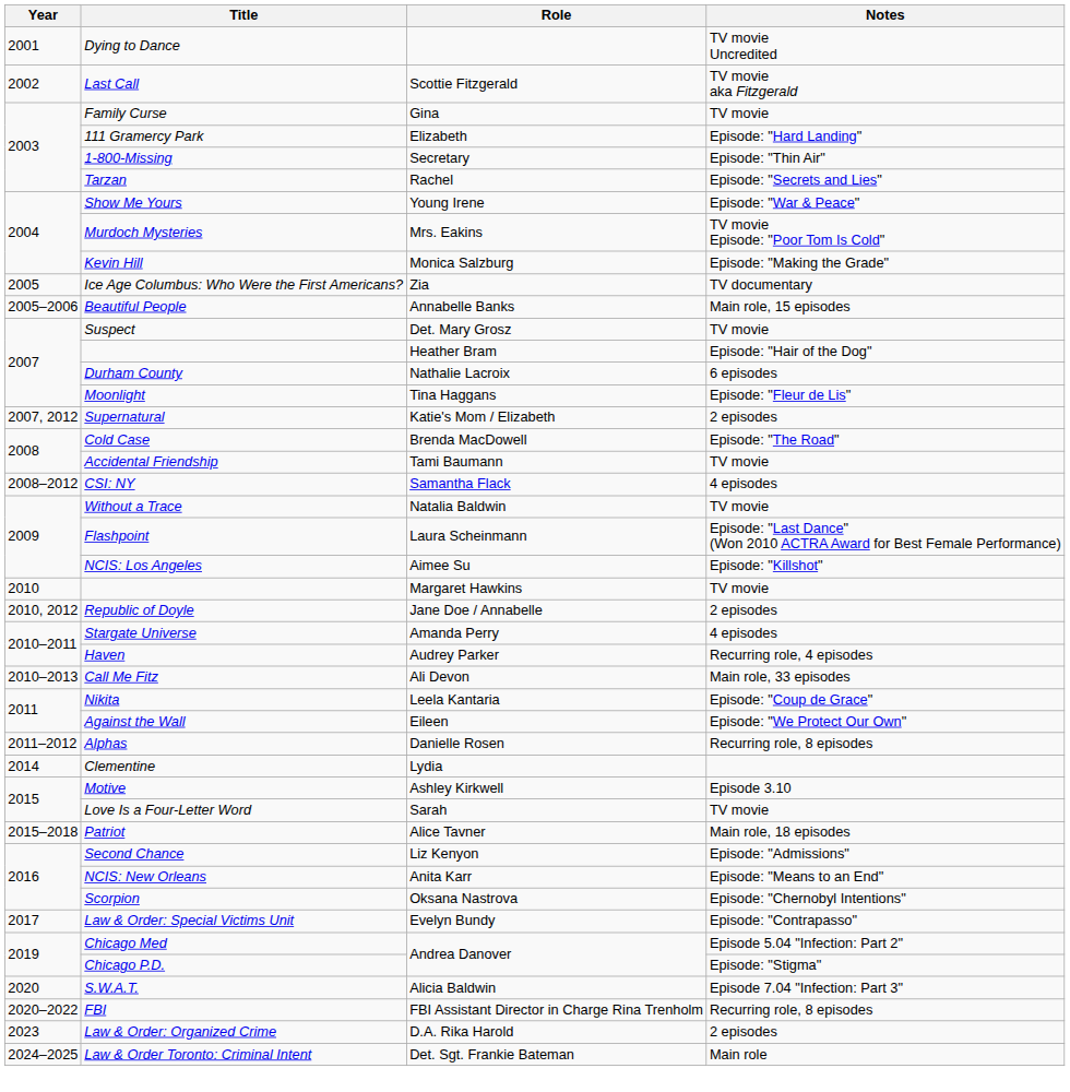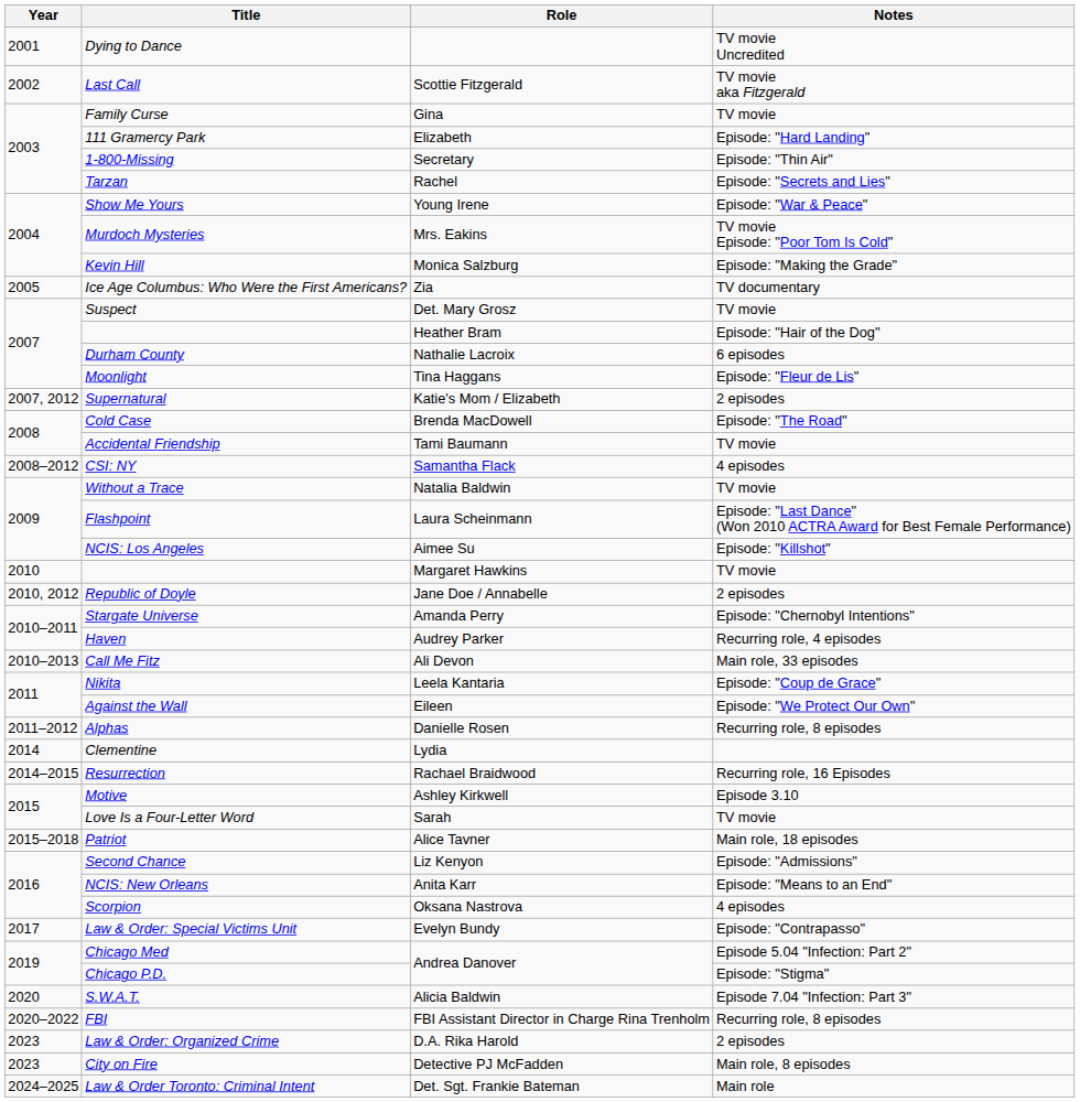 <table class="wikitable sortable">
 <tr>
 <th>Year</th>
 <th>Title</th>
 <th>Role</th>
 <th class="unsortable">Notes</th>
 </tr>
 <tr>
 <td>2001</td>
 <td><em>Dying to Dance</em></td>
 <td></td>
 <td>TV movie<br> Uncredited</td>
 </tr>
 <tr>
 <td>2002</td>
 <td><a href='#'><em>Last Call</em></a></td>
 <td>Scottie Fitzgerald</td>
 <td>TV movie<br> aka <em>Fitzgerald</em></td>
 </tr>
 <tr>
 <td rowspan=4>2003</td>
 <td><em>Family Curse</em></td>
 <td>Gina</td>
 <td>TV movie</td>
 </tr>
 <tr>
 <td><em>111 Gramercy Park</em></td>
 <td>Elizabeth</td>
 <td>Episode: "<a href='#'>Hard Landing</a>"</td>
 </tr>
 <tr>
 <td><em><a href='#'>1-800-Missing</a></em></td>
 <td>Secretary</td>
 <td>Episode: "Thin Air"</td>
 </tr>
 <tr>
 <td><em><a href='#'>Tarzan</a></em></td>
 <td>Rachel</td>
 <td>Episode: "<a href='#'>Secrets and Lies</a>"</td>
 </tr>
 <tr>
 <td rowspan=3>2004</td>
 <td><em><a href='#'>Show Me Yours</a></em></td>
 <td>Young Irene</td>
 <td>Episode: "<a href='#'>War & Peace</a>"</td>
 </tr>
 <tr>
 <td><em><a href='#'>Murdoch Mysteries</a></em></td>
 <td>Mrs. Eakins</td>
 <td>TV movie<br> Episode: "<a href='#'>Poor Tom Is Cold</a>"</td>
 </tr>
 <tr>
 <td><em><a href='#'>Kevin Hill</a></em></td>
 <td>Monica Salzburg</td>
 <td>Episode: "Making the Grade"</td>
 </tr>
 <tr>
 <td>2005</td>
 <td><em>Ice Age Columbus: Who Were the First Americans?</em></td>
 <td>Zia</td>
 <td>TV documentary</td>
-</tr>
-<tr>
-<td>2005–2006</td>
-<td><em><a href='#'>Beautiful People</a></em></td>
-<td>Annabelle Banks</td>
-<td>Main role, 15 episodes</td>
 </tr>
 <tr>
 <td rowspan=4>2007</td>
 <td><em>Suspect</em></td>
 <td>Det. Mary Grosz</td>
 <td>TV movie</td>
 </tr>
 <tr>
 <td><em></em></td>
 <td>Heather Bram</td>
 <td>Episode: "Hair of the Dog"</td>
 </tr>
 <tr>
 <td><em><a href='#'>Durham County</a></em></td>
 <td>Nathalie Lacroix</td>
 <td>6 episodes</td>
 </tr>
 <tr>
 <td><em><a href='#'>Moonlight</a></em></td>
 <td>Tina Haggans</td>
 <td>Episode: "<a href='#'>Fleur de Lis</a>"</td>
 </tr>
 <tr>
 <td>2007, 2012</td>
 <td><em><a href='#'>Supernatural</a></em></td>
 <td>Katie's Mom / Elizabeth</td>
 <td>2 episodes</td>
 </tr>
 <tr>
 <td rowspan=2>2008</td>
 <td><em><a href='#'>Cold Case</a></em></td>
 <td>Brenda MacDowell</td>
 <td>Episode: "<a href='#'>The Road</a>"</td>
 </tr>
 <tr>
 <td><em><a href='#'>Accidental Friendship</a></em></td>
 <td>Tami Baumann</td>
 <td>TV movie</td>
 </tr>
 <tr>
 <td>2008–2012</td>
 <td><em><a href='#'>CSI: NY</a></em></td>
 <td><a href='#'>Samantha Flack</a></td>
 <td>4 episodes</td>
 </tr>
 <tr>
 <td rowspan=3>2009</td>
 <td><em><a href='#'>Without a Trace</a></em></td>
 <td>Natalia Baldwin</td>
 <td>TV movie</td>
 </tr>
 <tr>
 <td><em><a href='#'>Flashpoint</a></em></td>
 <td>Laura Scheinmann</td>
 <td>Episode: "<a href='#'>Last Dance</a>"<br>(Won 2010 <a href='#'>ACTRA Award</a> for Best Female Performance)</td>
 </tr>
 <tr>
 <td><em><a href='#'>NCIS: Los Angeles</a></em></td>
 <td>Aimee Su</td>
 <td>Episode: "<a href='#'>Killshot</a>"</td>
 </tr>
 <tr>
 <td>2010</td>
 <td><em></em></td>
 <td>Margaret Hawkins</td>
 <td>TV movie</td>
 </tr>
 <tr>
 <td>2010, 2012</td>
 <td><em><a href='#'>Republic of Doyle</a></em></td>
 <td>Jane Doe / Annabelle</td>
 <td>2 episodes</td>
 </tr>
 <tr>
 <td rowspan=2>2010–2011</td>
 <td><em><a href='#'>Stargate Universe</a></em></td>
 <td>Amanda Perry</td>
-<td>4 episodes</td>
+<td>Episode: "Chernobyl Intentions"</td>
 </tr>
 <tr>
 <td><em><a href='#'>Haven</a></em></td>
 <td>Audrey Parker</td>
 <td>Recurring role, 4 episodes</td>
 </tr>
 <tr>
 <td>2010–2013</td>
 <td><em><a href='#'>Call Me Fitz</a></em></td>
 <td>Ali Devon</td>
 <td>Main role, 33 episodes</td>
 </tr>
 <tr>
 <td rowspan=2>2011</td>
 <td><em><a href='#'>Nikita</a></em></td>
 <td>Leela Kantaria</td>
 <td>Episode: "<a href='#'>Coup de Grace</a>"</td>
 </tr>
 <tr>
 <td><em><a href='#'>Against the Wall</a></em></td>
 <td>Eileen</td>
 <td>Episode: "<a href='#'>We Protect Our Own</a>"</td>
 </tr>
 <tr>
 <td>2011–2012</td>
 <td><em><a href='#'>Alphas</a></em></td>
 <td>Danielle Rosen</td>
 <td>Recurring role, 8 episodes</td>
 </tr>
 <tr>
 <td>2014</td>
 <td><em>Clementine</em></td>
 <td>Lydia</td>
 </tr>
 <tr>
+<td>2014–2015</td>
+<td><em><a href='#'>Resurrection</a></em></td>
+<td>Rachael Braidwood</td>
+<td>Recurring role, 16 Episodes</td>
+</tr>
+<tr>
 <td rowspan=2>2015</td>
 <td><em><a href='#'>Motive</a></em></td>
 <td>Ashley Kirkwell</td>
 <td>Episode 3.10</td>
 </tr>
 <tr>
 <td><em>Love Is a Four-Letter Word</em></td>
 <td>Sarah</td>
 <td>TV movie</td>
 </tr>
 <tr>
 <td>2015–2018</td>
 <td><em><a href='#'>Patriot</a></em></td>
 <td>Alice Tavner</td>
 <td>Main role, 18 episodes</td>
 </tr>
 <tr>
 <td rowspan=3>2016</td>
 <td><em><a href='#'>Second Chance</a></em></td>
 <td>Liz Kenyon</td>
 <td>Episode: "Admissions"</td>
 </tr>
 <tr>
 <td><em><a href='#'>NCIS: New Orleans</a></em></td>
 <td>Anita Karr</td>
 <td>Episode: "Means to an End"</td>
 </tr>
 <tr>
 <td><em><a href='#'>Scorpion</a></em></td>
 <td>Oksana Nastrova</td>
-<td>Episode: "Chernobyl Intentions"</td>
+<td>4 episodes</td>
 </tr>
 <tr>
 <td>2017</td>
 <td><em><a href='#'>Law & Order: Special Victims Unit</a></em></td>
 <td>Evelyn Bundy</td>
 <td>Episode: "Contrapasso"</td>
 </tr>
 <tr>
 <td rowspan="2">2019</td>
 <td><em><a href='#'>Chicago Med</a></em></td>
 <td rowspan="2">Andrea Danover</td>
 <td>Episode 5.04 "Infection: Part 2"</td>
 </tr>
 <tr>
 <td><em><a href='#'>Chicago P.D.</a></em></td>
 <td>Episode: "Stigma"</td>
 </tr>
 <tr>
 <td>2020</td>
 <td><em><a href='#'>S.W.A.T.</a></em></td>
 <td>Alicia Baldwin</td>
 <td>Episode 7.04 "Infection: Part 3"</td>
 </tr>
 <tr>
 <td>2020–2022</td>
 <td><em><a href='#'>FBI</a></em></td>
 <td>FBI Assistant Director in Charge Rina Trenholm</td>
 <td>Recurring role, 8 episodes</td>
 </tr>
 <tr>
 <td>2023</td>
 <td><em><a href='#'>Law & Order: Organized Crime</a></em></td>
 <td>D.A. Rika Harold</td>
 <td>2 episodes</td>
 </tr>
 <tr>
+<td>2023</td>
+<td><em><a href='#'>City on Fire</a></em></td>
+<td>Detective PJ McFadden</td>
+<td>Main role, 8 episodes</td>
+</tr>
+<tr>
 <td>2024–2025</td>
 <td><em><a href='#'>Law & Order Toronto: Criminal Intent</a></em></td>
 <td>Det. Sgt. Frankie Bateman</td>
 <td>Main role</td>
 </tr>
 </table>
